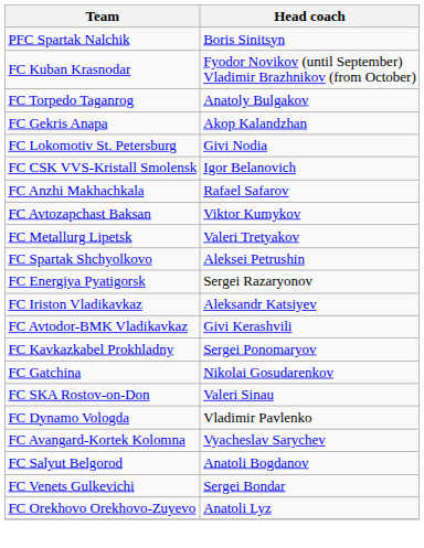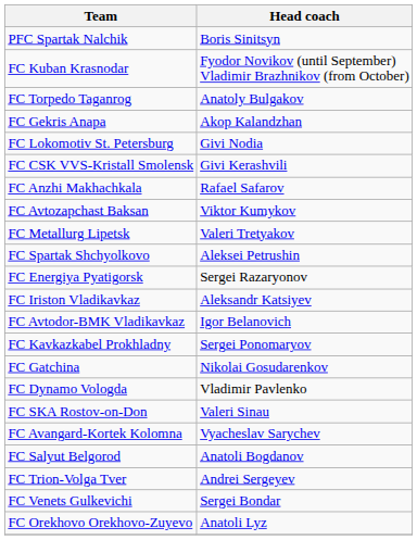 <table class="wikitable">
 <tr>
 <th>Team</th>
 <th>Head coach</th>
 </tr>
 <tr>
 <td><a href='#'>PFC Spartak Nalchik</a></td>
 <td><a href='#'>Boris Sinitsyn</a></td>
 </tr>
 <tr>
 <td><a href='#'>FC Kuban Krasnodar</a></td>
 <td><a href='#'>Fyodor Novikov</a> (until September)<br><a href='#'>Vladimir Brazhnikov</a> (from October)</td>
 </tr>
 <tr>
 <td><a href='#'>FC Torpedo Taganrog</a></td>
 <td><a href='#'>Anatoly Bulgakov</a></td>
 </tr>
 <tr>
 <td><a href='#'>FC Gekris Anapa</a></td>
 <td><a href='#'>Akop Kalandzhan</a></td>
 </tr>
 <tr>
 <td><a href='#'>FC Lokomotiv St. Petersburg</a></td>
 <td><a href='#'>Givi Nodia</a></td>
 </tr>
 <tr>
 <td><a href='#'>FC CSK VVS-Kristall Smolensk</a></td>
-<td><a href='#'>Igor Belanovich</a></td>
+<td><a href='#'>Givi Kerashvili</a></td>
 </tr>
 <tr>
 <td><a href='#'>FC Anzhi Makhachkala</a></td>
 <td><a href='#'>Rafael Safarov</a></td>
 </tr>
 <tr>
 <td><a href='#'>FC Avtozapchast Baksan</a></td>
 <td><a href='#'>Viktor Kumykov</a></td>
 </tr>
 <tr>
 <td><a href='#'>FC Metallurg Lipetsk</a></td>
 <td><a href='#'>Valeri Tretyakov</a></td>
 </tr>
 <tr>
 <td><a href='#'>FC Spartak Shchyolkovo</a></td>
 <td><a href='#'>Aleksei Petrushin</a></td>
 </tr>
 <tr>
 <td><a href='#'>FC Energiya Pyatigorsk</a></td>
 <td>Sergei Razaryonov</td>
 </tr>
 <tr>
 <td><a href='#'>FC Iriston Vladikavkaz</a></td>
 <td><a href='#'>Aleksandr Katsiyev</a></td>
 </tr>
 <tr>
 <td><a href='#'>FC Avtodor-BMK Vladikavkaz</a></td>
-<td><a href='#'>Givi Kerashvili</a></td>
+<td><a href='#'>Igor Belanovich</a></td>
 </tr>
 <tr>
 <td><a href='#'>FC Kavkazkabel Prokhladny</a></td>
 <td><a href='#'>Sergei Ponomaryov</a></td>
 </tr>
 <tr>
 <td><a href='#'>FC Gatchina</a></td>
 <td><a href='#'>Nikolai Gosudarenkov</a></td>
 </tr>
 <tr>
+<td><a href='#'>FC Dynamo Vologda</a></td>
+<td>Vladimir Pavlenko</td>
+</tr>
+<tr>
 <td><a href='#'>FC SKA Rostov-on-Don</a></td>
 <td><a href='#'>Valeri Sinau</a></td>
-</tr>
-<tr>
-<td><a href='#'>FC Dynamo Vologda</a></td>
-<td>Vladimir Pavlenko</td>
 </tr>
 <tr>
 <td><a href='#'>FC Avangard-Kortek Kolomna</a></td>
 <td><a href='#'>Vyacheslav Sarychev</a></td>
 </tr>
 <tr>
 <td><a href='#'>FC Salyut Belgorod</a></td>
 <td><a href='#'>Anatoli Bogdanov</a></td>
+</tr>
+<tr>
+<td><a href='#'>FC Trion-Volga Tver</a></td>
+<td><a href='#'>Andrei Sergeyev</a></td>
 </tr>
 <tr>
 <td><a href='#'>FC Venets Gulkevichi</a></td>
 <td><a href='#'>Sergei Bondar</a></td>
 </tr>
 <tr>
 <td><a href='#'>FC Orekhovo Orekhovo-Zuyevo</a></td>
 <td><a href='#'>Anatoli Lyz</a></td>
 </tr>
 <tr>
 </tr>
 </table>
